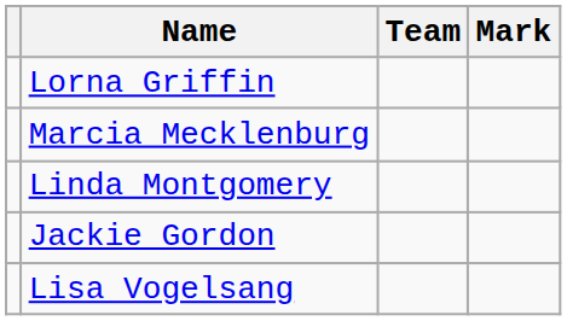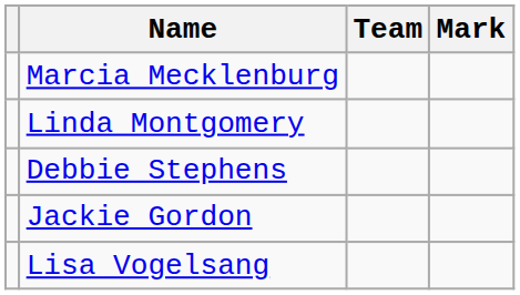 <table class=wikitable>
 <tr>
 <th></th>
 <th>Name</th>
 <th>Team</th>
 <th>Mark</th>
-</tr>
-<tr>
-<td></td>
-<td><a href='#'>Lorna Griffin</a></td>
-<td></td>
-<td></td>
 </tr>
 <tr>
 <td></td>
 <td><a href='#'>Marcia Mecklenburg</a></td>
 <td></td>
 <td></td>
 </tr>
 <tr>
 <td></td>
 <td><a href='#'>Linda Montgomery</a></td>
+<td></td>
+<td></td>
+</tr>
+<tr>
+<td></td>
+<td><a href='#'>Debbie Stephens</a></td>
 <td></td>
 <td></td>
 </tr>
 <tr>
 <td></td>
 <td><a href='#'>Jackie Gordon</a></td>
 <td></td>
 <td></td>
 </tr>
 <tr>
 <td></td>
 <td><a href='#'>Lisa Vogelsang</a></td>
 <td></td>
 <td></td>
 </tr>
 </table>
